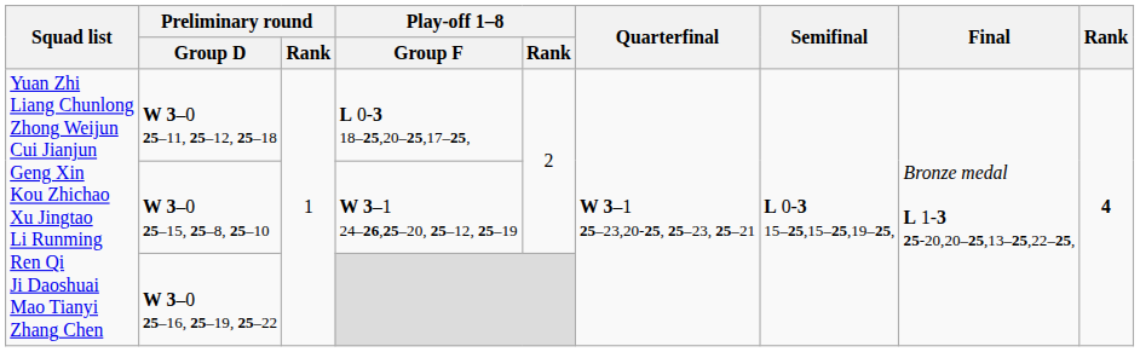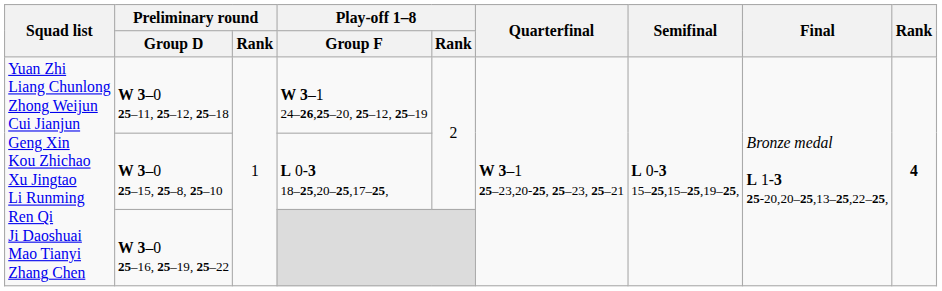 <table class="wikitable" style="font-size:90%">
 <tr>
 <th rowspan="2">Squad list</th>
 <th colspan="2">Preliminary round</th>
 <th colspan="2">Play-off 1–8</th>
 <th rowspan="2">Quarterfinal</th>
 <th rowspan="2">Semifinal</th>
 <th rowspan="2">Final</th>
 <th rowspan="2">Rank</th>
 </tr>
 <tr>
 <th>Group D</th>
 <th>Rank</th>
 <th>Group F</th>
 <th>Rank</th>
 </tr>
 <tr>
 <td rowspan=3><a href='#'>Yuan Zhi</a><br><a href='#'>Liang Chunlong</a><br><a href='#'>Zhong Weijun</a> <br><a href='#'>Cui Jianjun</a><br><a href='#'>Geng Xin</a><br><a href='#'>Kou Zhichao</a><br><a href='#'>Xu Jingtao</a><br><a href='#'>Li Runming</a><br><a href='#'>Ren Qi</a><br><a href='#'>Ji Daoshuai</a><br><a href='#'>Mao Tianyi</a><br><a href='#'>Zhang Chen</a></td>
 <td><br><strong>W</strong> <strong>3</strong>–0<br><small><strong>25</strong>–11, <strong>25</strong>–12, <strong>25</strong>–18</small></td>
 <td rowspan="3" style="text-align:center;">1 <strong></strong></td>
-<td><br><strong>L</strong> 0-<strong>3</strong><br><small>18–<strong>25</strong>,20–<strong>25</strong>,17–<strong>25</strong>,</small></td>
+<td><br><strong>W</strong> <strong>3</strong>–1<br><small>24–<strong>26</strong>,<strong>25</strong>–20, <strong>25</strong>–12, <strong>25</strong>–19</small></td>
 <td rowspan="2" style="text-align:center;">2 <strong></strong></td>
 <td rowspan=3><br><strong>W</strong> <strong>3</strong>–1<br><small><strong>25</strong>–23,20-<strong>25</strong>, <strong>25</strong>–23, <strong>25</strong>–21</small></td>
 <td rowspan=3><br><strong>L</strong> 0-<strong>3</strong><br><small>15–<strong>25</strong>,15–<strong>25</strong>,19–<strong>25</strong>,</small></td>
 <td rowspan=3><em>Bronze medal</em><br><br><strong>L</strong> 1-<strong>3</strong><br><small><strong>25</strong>-20,20–<strong>25</strong>,13–<strong>25</strong>,22–<strong>25</strong>,</small></td>
 <td rowspan="3" style="text-align:center;"><strong>4</strong></td>
 </tr>
 <tr>
 <td><br><strong>W</strong> <strong>3</strong>–0<br><small><strong>25</strong>–15, <strong>25</strong>–8, <strong>25</strong>–10</small></td>
-<td><br><strong>W</strong> <strong>3</strong>–1<br><small>24–<strong>26</strong>,<strong>25</strong>–20, <strong>25</strong>–12, <strong>25</strong>–19</small></td>
+<td><br><strong>L</strong> 0-<strong>3</strong><br><small>18–<strong>25</strong>,20–<strong>25</strong>,17–<strong>25</strong>,</small></td>
 </tr>
 <tr>
 <td><br><strong>W</strong> <strong>3</strong>–0<br><small><strong>25</strong>–16, <strong>25</strong>–19, <strong>25</strong>–22</small></td>
 <td colspan="2" style="background:#dcdcdc;"></td>
 </tr>
 </table>
